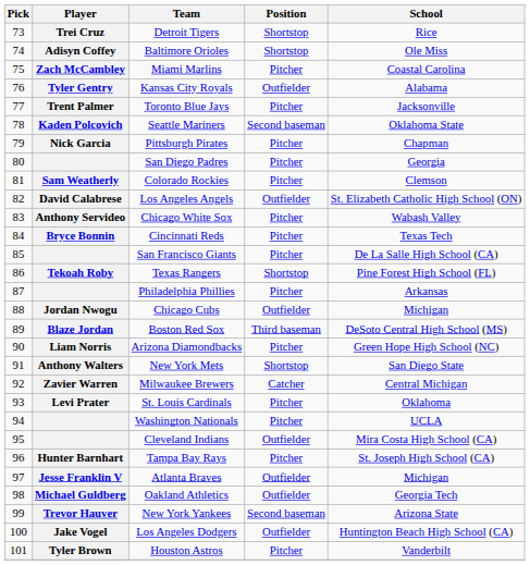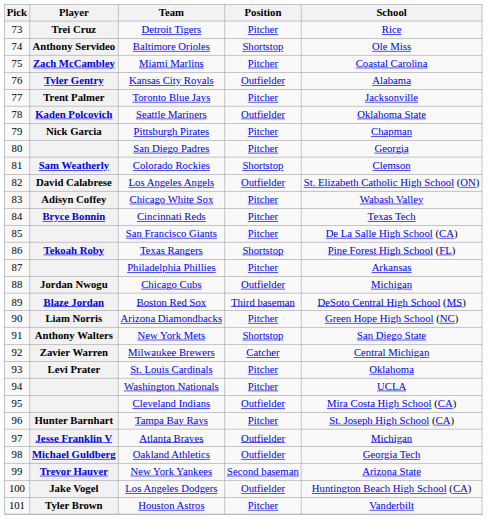 <table class="wikitable sortable plainrowheaders" style="text-align:center; width=74%">
 <tr>
 <th scope="col">Pick</th>
 <th scope="col">Player</th>
 <th scope="col">Team</th>
 <th scope="col">Position</th>
 <th scope="col">School</th>
 </tr>
 <tr>
 <td>73</td>
 <th scope="row" style="text-align:center">Trei Cruz</th>
 <td><a href='#'>Detroit Tigers</a></td>
-<td><a href='#'>Shortstop</a></td>
+<td><a href='#'>Pitcher</a></td>
 <td><a href='#'>Rice</a></td>
 </tr>
 <tr>
 <td>74</td>
-<th scope="row" style="text-align:center">Adisyn Coffey</th>
+<th scope="row" style="text-align:center">Anthony Servideo</th>
 <td><a href='#'>Baltimore Orioles</a></td>
 <td><a href='#'>Shortstop</a></td>
 <td><a href='#'>Ole Miss</a></td>
 </tr>
 <tr>
 <td>75</td>
 <th scope="row" style="text-align:center"><a href='#'>Zach McCambley</a></th>
 <td><a href='#'>Miami Marlins</a></td>
 <td><a href='#'>Pitcher</a></td>
 <td><a href='#'>Coastal Carolina</a></td>
 </tr>
 <tr>
 <td>76</td>
 <th scope="row" style="text-align:center"><a href='#'>Tyler Gentry</a></th>
 <td><a href='#'>Kansas City Royals</a></td>
 <td><a href='#'>Outfielder</a></td>
 <td><a href='#'>Alabama</a></td>
 </tr>
 <tr>
 <td>77</td>
 <th scope="row" style="text-align:center">Trent Palmer</th>
 <td><a href='#'>Toronto Blue Jays</a></td>
 <td><a href='#'>Pitcher</a></td>
 <td><a href='#'>Jacksonville</a></td>
 </tr>
 <tr>
 <td>78</td>
 <th scope="row" style="text-align:center"><a href='#'>Kaden Polcovich</a></th>
 <td><a href='#'>Seattle Mariners</a></td>
-<td><a href='#'>Second baseman</a></td>
+<td><a href='#'>Outfielder</a></td>
 <td><a href='#'>Oklahoma State</a></td>
 </tr>
 <tr>
 <td>79</td>
 <th scope="row" style="text-align:center">Nick Garcia</th>
 <td><a href='#'>Pittsburgh Pirates</a></td>
 <td><a href='#'>Pitcher</a></td>
 <td><a href='#'>Chapman</a></td>
 </tr>
 <tr>
 <td>80</td>
 <th scope="row" style="text-align:center"></th>
 <td><a href='#'>San Diego Padres</a></td>
 <td><a href='#'>Pitcher</a></td>
 <td><a href='#'>Georgia</a></td>
 </tr>
 <tr>
 <td>81</td>
 <th scope="row" style="text-align:center"><a href='#'>Sam Weatherly</a></th>
 <td><a href='#'>Colorado Rockies</a></td>
-<td><a href='#'>Pitcher</a></td>
+<td><a href='#'>Shortstop</a></td>
 <td><a href='#'>Clemson</a></td>
 </tr>
 <tr>
 <td>82</td>
 <th scope="row" style="text-align:center">David Calabrese</th>
 <td><a href='#'>Los Angeles Angels</a></td>
 <td><a href='#'>Outfielder</a></td>
 <td><a href='#'>St. Elizabeth Catholic High School</a> (<a href='#'>ON</a>)</td>
 </tr>
 <tr>
 <td>83</td>
-<th scope="row" style="text-align:center">Anthony Servideo</th>
+<th scope="row" style="text-align:center">Adisyn Coffey</th>
 <td><a href='#'>Chicago White Sox</a></td>
 <td><a href='#'>Pitcher</a></td>
 <td><a href='#'>Wabash Valley</a></td>
 </tr>
 <tr>
 <td>84</td>
 <th scope="row" style="text-align:center"><a href='#'>Bryce Bonnin</a></th>
 <td><a href='#'>Cincinnati Reds</a></td>
 <td><a href='#'>Pitcher</a></td>
 <td><a href='#'>Texas Tech</a></td>
 </tr>
 <tr>
 <td>85</td>
 <th scope="row" style="text-align:center"></th>
 <td><a href='#'>San Francisco Giants</a></td>
 <td><a href='#'>Pitcher</a></td>
 <td><a href='#'>De La Salle High School</a> (<a href='#'>CA</a>)</td>
 </tr>
 <tr>
 <td>86</td>
 <th scope="row" style="text-align:center"><a href='#'>Tekoah Roby</a></th>
 <td><a href='#'>Texas Rangers</a></td>
 <td><a href='#'>Shortstop</a></td>
 <td><a href='#'>Pine Forest High School</a> (<a href='#'>FL</a>)</td>
 </tr>
 <tr>
 <td>87</td>
 <th scope="row" style="text-align:center"></th>
 <td><a href='#'>Philadelphia Phillies</a></td>
 <td><a href='#'>Pitcher</a></td>
 <td><a href='#'>Arkansas</a></td>
 </tr>
 <tr>
 <td>88</td>
 <th scope="row" style="text-align:center">Jordan Nwogu</th>
 <td><a href='#'>Chicago Cubs</a></td>
 <td><a href='#'>Outfielder</a></td>
 <td><a href='#'>Michigan</a></td>
 </tr>
 <tr>
 <td>89</td>
 <th scope="row" style="text-align:center"><a href='#'>Blaze Jordan</a></th>
 <td><a href='#'>Boston Red Sox</a></td>
 <td><a href='#'>Third baseman</a></td>
 <td><a href='#'>DeSoto Central High School</a> (<a href='#'>MS</a>)</td>
 </tr>
 <tr>
 <td>90</td>
 <th scope="row" style="text-align:center">Liam Norris</th>
 <td><a href='#'>Arizona Diamondbacks</a></td>
 <td><a href='#'>Pitcher</a></td>
 <td><a href='#'>Green Hope High School</a> (<a href='#'>NC</a>)</td>
 </tr>
 <tr>
 <td>91</td>
 <th scope="row" style="text-align:center">Anthony Walters</th>
 <td><a href='#'>New York Mets</a></td>
 <td><a href='#'>Shortstop</a></td>
 <td><a href='#'>San Diego State</a></td>
 </tr>
 <tr>
 <td>92</td>
 <th scope="row" style="text-align:center">Zavier Warren</th>
 <td><a href='#'>Milwaukee Brewers</a></td>
 <td><a href='#'>Catcher</a></td>
 <td><a href='#'>Central Michigan</a></td>
 </tr>
 <tr>
 <td>93</td>
 <th scope="row" style="text-align:center">Levi Prater</th>
 <td><a href='#'>St. Louis Cardinals</a></td>
 <td><a href='#'>Pitcher</a></td>
 <td><a href='#'>Oklahoma</a></td>
 </tr>
 <tr>
 <td>94</td>
 <th scope="row" style="text-align:center"></th>
 <td><a href='#'>Washington Nationals</a></td>
 <td><a href='#'>Pitcher</a></td>
 <td><a href='#'>UCLA</a></td>
 </tr>
 <tr>
 <td>95</td>
 <th scope="row" style="text-align:center"></th>
 <td><a href='#'>Cleveland Indians</a></td>
 <td><a href='#'>Outfielder</a></td>
 <td><a href='#'>Mira Costa High School</a> (<a href='#'>CA</a>)</td>
 </tr>
 <tr>
 <td>96</td>
 <th scope="row" style="text-align:center">Hunter Barnhart</th>
 <td><a href='#'>Tampa Bay Rays</a></td>
 <td><a href='#'>Pitcher</a></td>
 <td><a href='#'>St. Joseph High School</a> (<a href='#'>CA</a>)</td>
 </tr>
 <tr>
 <td>97</td>
 <th scope="row" style="text-align:center"><a href='#'>Jesse Franklin V</a></th>
 <td><a href='#'>Atlanta Braves</a></td>
 <td><a href='#'>Outfielder</a></td>
 <td><a href='#'>Michigan</a></td>
 </tr>
 <tr>
 <td>98</td>
 <th scope="row" style="text-align:center"><a href='#'>Michael Guldberg</a></th>
 <td><a href='#'>Oakland Athletics</a></td>
 <td><a href='#'>Outfielder</a></td>
 <td><a href='#'>Georgia Tech</a></td>
 </tr>
 <tr>
 <td>99</td>
 <th scope="row" style="text-align:center"><a href='#'>Trevor Hauver</a></th>
 <td><a href='#'>New York Yankees</a></td>
 <td><a href='#'>Second baseman</a></td>
 <td><a href='#'>Arizona State</a></td>
 </tr>
 <tr>
 <td>100</td>
 <th scope="row" style="text-align:center">Jake Vogel</th>
 <td><a href='#'>Los Angeles Dodgers</a></td>
 <td><a href='#'>Outfielder</a></td>
 <td><a href='#'>Huntington Beach High School</a> (<a href='#'>CA</a>)</td>
 </tr>
 <tr>
 <td>101</td>
 <th scope="row" style="text-align:center">Tyler Brown</th>
 <td><a href='#'>Houston Astros</a></td>
 <td><a href='#'>Pitcher</a></td>
 <td><a href='#'>Vanderbilt</a></td>
 </tr>
 <tr>
 </tr>
 </table>
